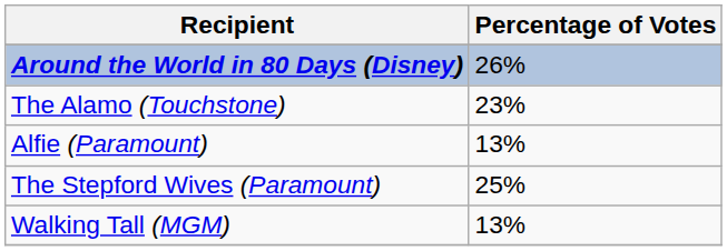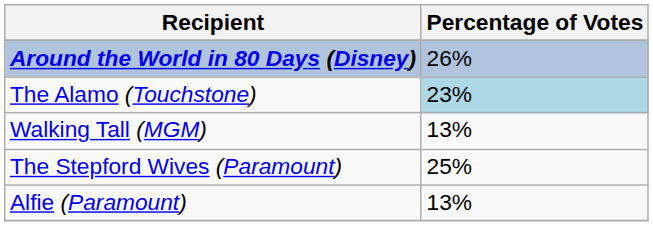 <table class="wikitable sortable plainrowheaders" align="centre">
 <tr>
 <th>Recipient</th>
 <th>Percentage of Votes</th>
 </tr>
 <tr>
 </tr>
 <tr style="background:#B0C4DE;">
 <td><strong><em><a href='#'>Around the World in 80 Days</a><em> (<a href='#'>Disney</a>)<strong></td>
 <td></strong>26%<strong></td>
 </tr>
 <tr>
 <td></em><a href='#'>The Alamo</a><em> (<a href='#'>Touchstone</a>)</td>
-<td>23%</td>
+<td style="background: lightblue;">23%</td>
 </tr>
 <tr>
-<td></em><a href='#'>Alfie</a><em> (<a href='#'>Paramount</a>)</td>
+<td></em><a href='#'>Walking Tall</a><em> (<a href='#'>MGM</a>)</td>
 <td>13%</td>
 </tr>
 <tr>
 <td></em><a href='#'>The Stepford Wives</a><em> (<a href='#'>Paramount</a>)</td>
 <td>25%</td>
 </tr>
 <tr>
-<td></em><a href='#'>Walking Tall</a><em> (<a href='#'>MGM</a>)</td>
+<td></em><a href='#'>Alfie</a><em> (<a href='#'>Paramount</a>)</td>
 <td>13%</td>
 </tr>
 <tr>
 </tr>
 </table>
